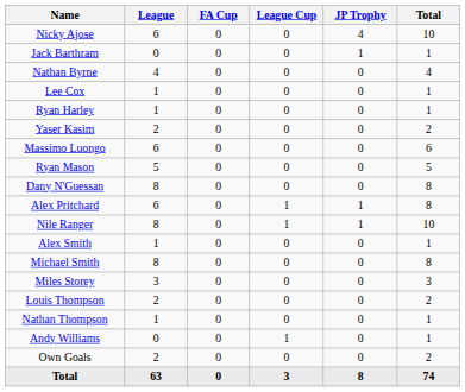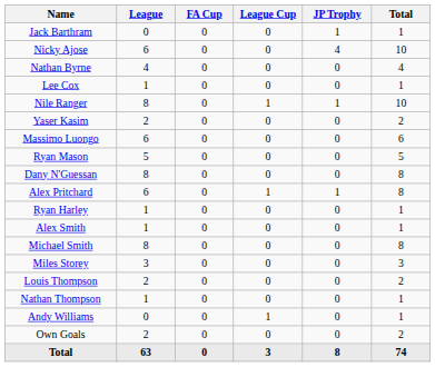 <table class="wikitable sortable" style="text-align:center; font-size:95%">
 <tr>
 <th style="width:150px;">Name</th>
 <th style="width:75px;"><a href='#'>League</a></th>
 <th style="width:75px;"><a href='#'>FA Cup</a></th>
 <th style="width:90px;"><a href='#'>League Cup</a></th>
 <th style="width:90px;"><a href='#'>JP Trophy</a></th>
 <th style="width:75px;">Total</th>
 </tr>
 <tr>
+<td><a href='#'>Jack Barthram</a></td>
+<td>0</td>
+<td>0</td>
+<td>0</td>
+<td>1</td>
+<td>1</td>
+</tr>
+<tr>
 <td><a href='#'>Nicky Ajose</a></td>
 <td>6</td>
 <td>0</td>
 <td>0</td>
 <td>4</td>
 <td>10</td>
-</tr>
-<tr>
-<td><a href='#'>Jack Barthram</a></td>
-<td>0</td>
-<td>0</td>
-<td>0</td>
-<td>1</td>
-<td>1</td>
 </tr>
 <tr>
 <td><a href='#'>Nathan Byrne</a></td>
 <td>4</td>
 <td>0</td>
 <td>0</td>
 <td>0</td>
 <td>4</td>
 </tr>
 <tr>
 <td><a href='#'>Lee Cox</a></td>
 <td>1</td>
 <td>0</td>
 <td>0</td>
 <td>0</td>
 <td>1</td>
 </tr>
 <tr>
-<td><a href='#'>Ryan Harley</a></td>
-<td>1</td>
-<td>0</td>
-<td>0</td>
+<td><a href='#'>Nile Ranger</a></td>
+<td>8</td>
 <td>0</td>
 <td>1</td>
+<td>1</td>
+<td>10</td>
 </tr>
 <tr>
 <td><a href='#'>Yaser Kasim</a></td>
 <td>2</td>
 <td>0</td>
 <td>0</td>
 <td>0</td>
 <td>2</td>
 </tr>
 <tr>
 <td><a href='#'>Massimo Luongo</a></td>
 <td>6</td>
 <td>0</td>
 <td>0</td>
 <td>0</td>
 <td>6</td>
 </tr>
 <tr>
 <td><a href='#'>Ryan Mason</a></td>
 <td>5</td>
 <td>0</td>
 <td>0</td>
 <td>0</td>
 <td>5</td>
 </tr>
 <tr>
 <td><a href='#'>Dany N'Guessan</a></td>
 <td>8</td>
 <td>0</td>
 <td>0</td>
 <td>0</td>
 <td>8</td>
 </tr>
 <tr>
 <td><a href='#'>Alex Pritchard</a></td>
 <td>6</td>
 <td>0</td>
 <td>1</td>
 <td>1</td>
 <td>8</td>
 </tr>
 <tr>
-<td><a href='#'>Nile Ranger</a></td>
-<td>8</td>
+<td><a href='#'>Ryan Harley</a></td>
+<td>1</td>
+<td>0</td>
+<td>0</td>
 <td>0</td>
 <td>1</td>
-<td>1</td>
-<td>10</td>
 </tr>
 <tr>
 <td><a href='#'>Alex Smith</a></td>
 <td>1</td>
 <td>0</td>
 <td>0</td>
 <td>0</td>
 <td>1</td>
 </tr>
 <tr>
 <td><a href='#'>Michael Smith</a></td>
 <td>8</td>
 <td>0</td>
 <td>0</td>
 <td>0</td>
 <td>8</td>
 </tr>
 <tr>
 <td><a href='#'>Miles Storey</a></td>
 <td>3</td>
 <td>0</td>
 <td>0</td>
 <td>0</td>
 <td>3</td>
 </tr>
 <tr>
 <td><a href='#'>Louis Thompson</a></td>
 <td>2</td>
 <td>0</td>
 <td>0</td>
 <td>0</td>
 <td>2</td>
 </tr>
 <tr>
 <td><a href='#'>Nathan Thompson</a></td>
 <td>1</td>
 <td>0</td>
 <td>0</td>
 <td>0</td>
 <td>1</td>
 </tr>
 <tr>
 <td><a href='#'>Andy Williams</a></td>
 <td>0</td>
 <td>0</td>
 <td>1</td>
 <td>0</td>
 <td>1</td>
 </tr>
 <tr>
 <td>Own Goals</td>
 <td>2</td>
 <td>0</td>
 <td>0</td>
 <td>0</td>
 <td>2</td>
 </tr>
 <tr class="unsortable" style="font-weight:bold; background:#eaeaea">
 <td>Total</td>
 <td>63</td>
 <td>0</td>
 <td>3</td>
 <td>8</td>
 <td>74</td>
 </tr>
 </table>
